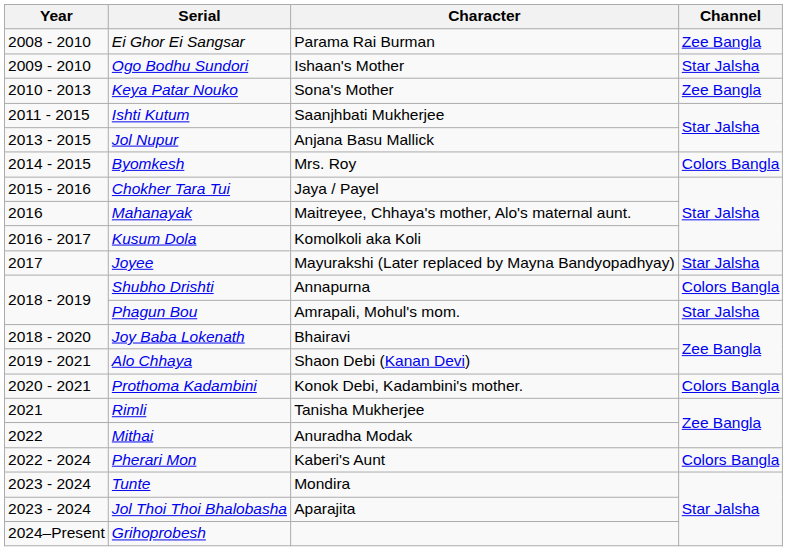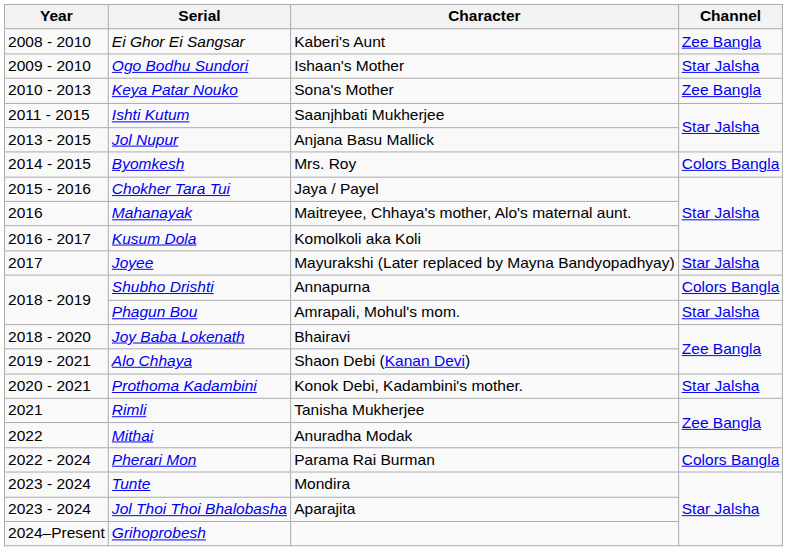 <table class="wikitable sortable">
 <tr>
 <th>Year</th>
 <th>Serial</th>
 <th>Character</th>
 <th>Channel</th>
 </tr>
 <tr>
 <td>2008 - 2010</td>
 <td><em>Ei Ghor Ei Sangsar</em></td>
-<td>Parama Rai Burman</td>
+<td>Kaberi's Aunt</td>
 <td><a href='#'>Zee Bangla</a></td>
 </tr>
 <tr>
 <td>2009 - 2010</td>
 <td><a href='#'><em>Ogo Bodhu Sundori</em></a></td>
 <td>Ishaan's Mother</td>
 <td><a href='#'>Star Jalsha</a></td>
 </tr>
 <tr>
 <td>2010 - 2013</td>
 <td><em><a href='#'>Keya Patar Nouko</a></em></td>
 <td>Sona's Mother</td>
 <td><a href='#'>Zee Bangla</a></td>
 </tr>
 <tr>
 <td>2011 - 2015</td>
 <td><em><a href='#'>Ishti Kutum</a></em></td>
 <td>Saanjhbati Mukherjee</td>
 <td rowspan="2"><a href='#'>Star Jalsha</a></td>
 </tr>
 <tr>
 <td>2013 - 2015</td>
 <td><em><a href='#'>Jol Nupur</a></em></td>
 <td>Anjana Basu Mallick</td>
 </tr>
 <tr>
 <td>2014 - 2015</td>
 <td><em><a href='#'>Byomkesh</a></em></td>
 <td>Mrs. Roy</td>
 <td><a href='#'>Colors Bangla</a></td>
 </tr>
 <tr>
 <td>2015 - 2016</td>
 <td><em><a href='#'>Chokher Tara Tui</a></em></td>
 <td>Jaya / Payel</td>
 <td rowspan="3"><a href='#'>Star Jalsha</a></td>
 </tr>
 <tr>
 <td>2016</td>
 <td><em><a href='#'>Mahanayak</a></em></td>
 <td>Maitreyee, Chhaya's mother, Alo's maternal aunt.</td>
 </tr>
 <tr>
 <td>2016 - 2017</td>
 <td><em><a href='#'>Kusum Dola</a></em></td>
 <td>Komolkoli aka Koli</td>
 </tr>
 <tr>
 <td>2017</td>
 <td><em><a href='#'>Joyee</a></em></td>
 <td>Mayurakshi (Later replaced by Mayna Bandyopadhyay)</td>
 <td><a href='#'>Star Jalsha</a></td>
 </tr>
 <tr>
 <td rowspan="2">2018 - 2019</td>
 <td><em><a href='#'>Shubho Drishti</a></em></td>
 <td>Annapurna</td>
 <td><a href='#'>Colors Bangla</a></td>
 </tr>
 <tr>
 <td><em><a href='#'>Phagun Bou</a></em></td>
 <td>Amrapali, Mohul's mom.</td>
 <td><a href='#'>Star Jalsha</a></td>
 </tr>
 <tr>
 <td>2018 - 2020</td>
 <td><em><a href='#'>Joy Baba Lokenath</a></em></td>
 <td>Bhairavi</td>
 <td rowspan="2"><a href='#'>Zee Bangla</a></td>
 </tr>
 <tr>
 <td>2019 - 2021</td>
 <td><em><a href='#'>Alo Chhaya</a></em></td>
 <td>Shaon Debi (<a href='#'>Kanan Devi</a>)</td>
 </tr>
 <tr>
 <td>2020 - 2021</td>
 <td><em><a href='#'>Prothoma Kadambini</a></em></td>
 <td>Konok Debi, Kadambini's mother.</td>
-<td><a href='#'>Colors Bangla</a></td>
+<td><a href='#'>Star Jalsha</a></td>
 </tr>
 <tr>
 <td>2021</td>
 <td><em><a href='#'>Rimli</a></em></td>
 <td>Tanisha Mukherjee</td>
 <td rowspan=2><a href='#'>Zee Bangla</a></td>
 </tr>
 <tr>
 <td>2022</td>
 <td><em><a href='#'>Mithai</a></em></td>
 <td>Anuradha Modak</td>
 </tr>
 <tr>
 <td>2022 - 2024</td>
 <td><em><a href='#'>Pherari Mon</a></em></td>
-<td>Kaberi's Aunt</td>
+<td>Parama Rai Burman</td>
 <td><a href='#'>Colors Bangla</a></td>
 </tr>
 <tr>
 <td>2023 - 2024</td>
 <td><em><a href='#'>Tunte</a></em></td>
 <td>Mondira</td>
 <td rowspan="3"><a href='#'>Star Jalsha</a></td>
 </tr>
 <tr>
 <td>2023 - 2024</td>
 <td><em><a href='#'>Jol Thoi Thoi Bhalobasha</a></em></td>
 <td>Aparajita</td>
 </tr>
 <tr>
 <td>2024–Present</td>
 <td><em><a href='#'>Grihoprobesh</a></em></td>
 <td></td>
 </tr>
 </table>
